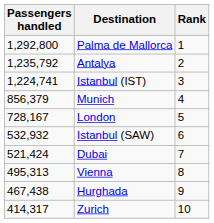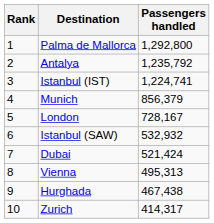 <table class="wikitable sortable">
 <tr>
+<th>Rank</th>
+<th>Destination</th>
 <th>Passengers<br>handled</th>
-<th>Destination</th>
-<th>Rank</th>
 </tr>
 <tr>
+<td>1</td>
+<td><a href='#'>Palma de Mallorca</a></td>
 <td>1,292,800</td>
-<td><a href='#'>Palma de Mallorca</a></td>
-<td>1</td>
 </tr>
 <tr>
+<td>2</td>
+<td><a href='#'>Antalya</a></td>
 <td>1,235,792</td>
-<td><a href='#'>Antalya</a></td>
-<td>2</td>
 </tr>
 <tr>
+<td>3</td>
+<td><a href='#'>Istanbul</a> (IST)</td>
 <td>1,224,741</td>
-<td><a href='#'>Istanbul</a> (IST)</td>
-<td>3</td>
 </tr>
 <tr>
+<td>4</td>
+<td><a href='#'>Munich</a></td>
 <td>856,379</td>
-<td><a href='#'>Munich</a></td>
-<td>4</td>
 </tr>
 <tr>
+<td>5</td>
+<td><a href='#'>London</a></td>
 <td>728,167</td>
-<td><a href='#'>London</a></td>
-<td>5</td>
 </tr>
 <tr>
+<td>6</td>
+<td><a href='#'>Istanbul</a> (SAW)</td>
 <td>532,932</td>
-<td><a href='#'>Istanbul</a> (SAW)</td>
-<td>6</td>
 </tr>
 <tr>
+<td>7</td>
+<td><a href='#'>Dubai</a></td>
 <td>521,424</td>
-<td><a href='#'>Dubai</a></td>
-<td>7</td>
 </tr>
 <tr>
+<td>8</td>
+<td><a href='#'>Vienna</a></td>
 <td>495,313</td>
-<td><a href='#'>Vienna</a></td>
-<td>8</td>
 </tr>
 <tr>
+<td>9</td>
+<td><a href='#'>Hurghada</a></td>
 <td>467,438</td>
-<td><a href='#'>Hurghada</a></td>
-<td>9</td>
 </tr>
 <tr>
+<td>10</td>
+<td><a href='#'>Zurich</a></td>
 <td>414,317</td>
-<td><a href='#'>Zurich</a></td>
-<td>10</td>
 </tr>
 </table>
